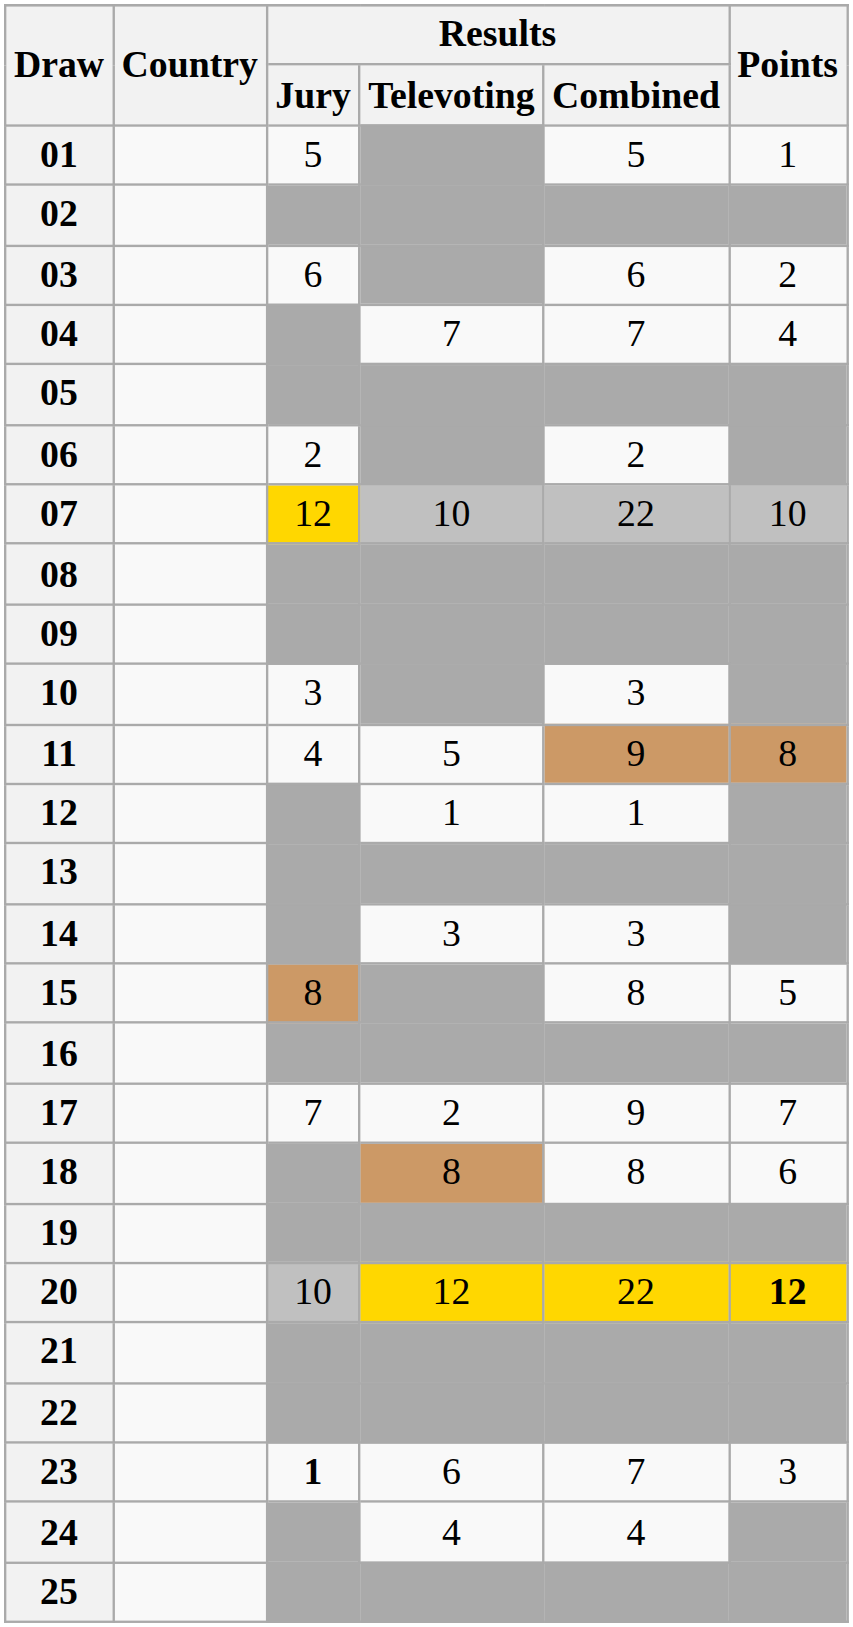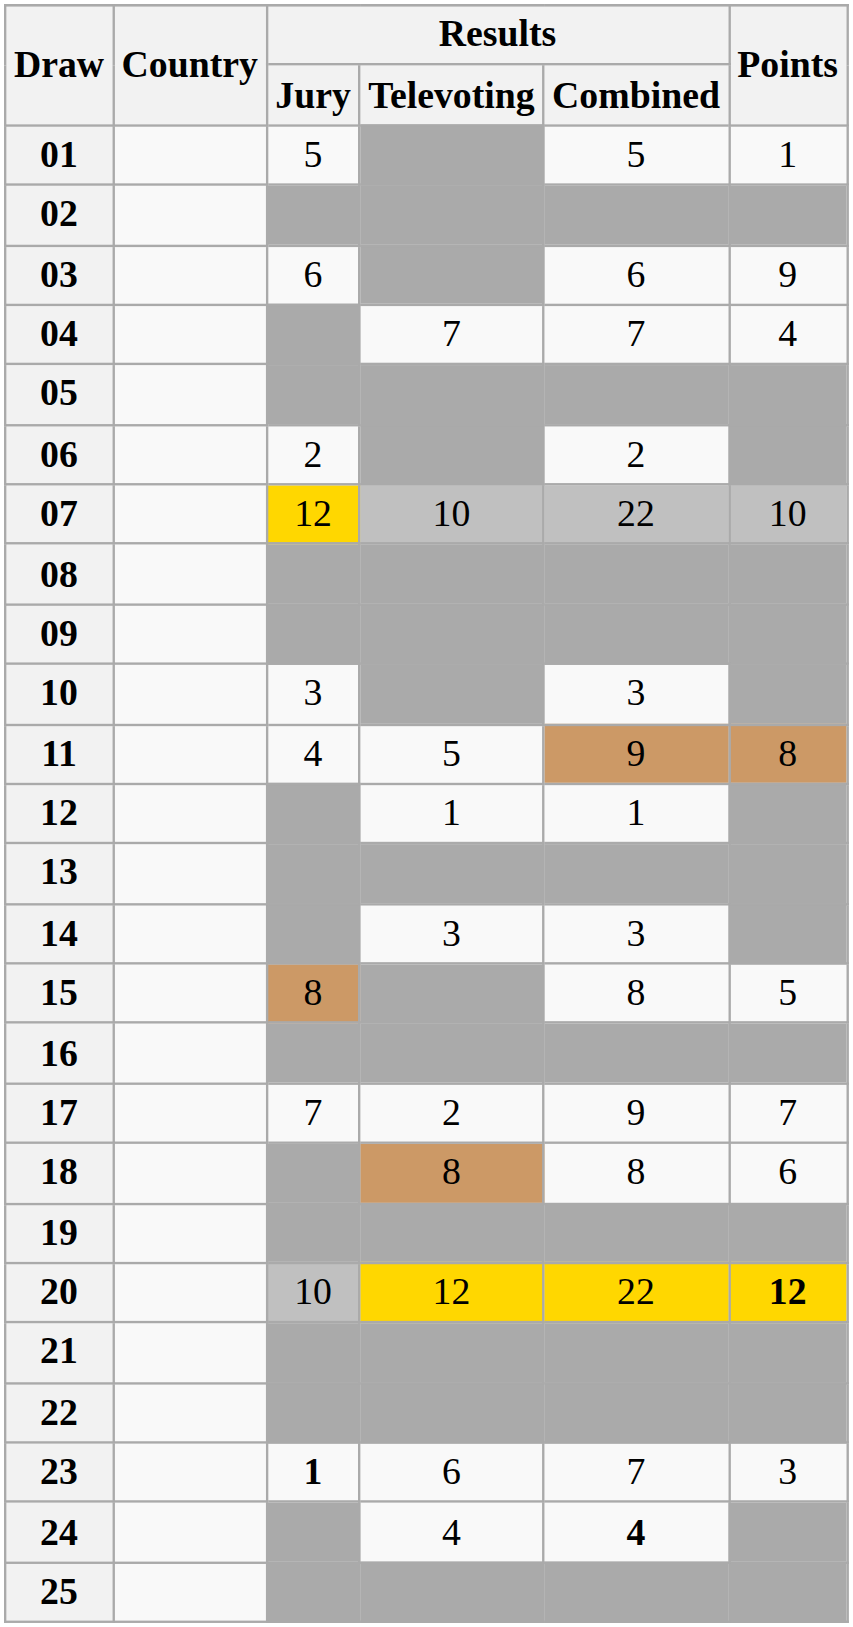 <table class="sortable wikitable collapsible plainrowheaders" style="text-align:center;">
 <tr>
 </tr>
 <tr>
 <th scope="col" rowspan="2">Draw</th>
 <th scope="col" rowspan="2">Country</th>
 <th scope="col" colspan="3">Results</th>
 <th scope="col" rowspan="2">Points</th>
 </tr>
 <tr>
 <th scope="col">Jury</th>
 <th scope="col">Televoting</th>
 <th scope="col">Combined</th>
 </tr>
 <tr>
 <th scope="row" style="text-align:center;">01</th>
 <td style="text-align:left;"></td>
 <td>5</td>
 <td style="background:#AAAAAA;"></td>
 <td>5</td>
 <td>1</td>
 </tr>
 <tr>
 <th scope="row" style="text-align:center;">02</th>
 <td style="text-align:left;"></td>
 <td style="background:#AAAAAA;"></td>
 <td style="background:#AAAAAA;"></td>
 <td style="background:#AAAAAA;"></td>
 <td style="background:#AAAAAA;"></td>
 </tr>
 <tr>
 <th scope="row" style="text-align:center;">03</th>
 <td style="text-align:left;"></td>
 <td>6</td>
 <td style="background:#AAAAAA;"></td>
 <td>6</td>
-<td>2</td>
+<td>9</td>
 </tr>
 <tr>
 <th scope="row" style="text-align:center;">04</th>
 <td style="text-align:left;"></td>
 <td style="background:#AAAAAA;"></td>
 <td>7</td>
 <td>7</td>
 <td>4</td>
 </tr>
 <tr>
 <th scope="row" style="text-align:center;">05</th>
 <td style="text-align:left;"></td>
 <td style="background:#AAAAAA;"></td>
 <td style="background:#AAAAAA;"></td>
 <td style="background:#AAAAAA;"></td>
 <td style="background:#AAAAAA;"></td>
 </tr>
 <tr>
 <th scope="row" style="text-align:center;">06</th>
 <td style="text-align:left;"></td>
 <td>2</td>
 <td style="background:#AAAAAA;"></td>
 <td>2</td>
 <td style="background:#AAAAAA;"></td>
 </tr>
 <tr>
 <th scope="row" style="text-align:center;">07</th>
 <td style="text-align:left;"></td>
 <td style="background:gold;">12</td>
 <td style="background:silver;">10</td>
 <td style="background:silver;">22</td>
 <td style="background:silver;">10</td>
 </tr>
 <tr>
 <th scope="row" style="text-align:center;">08</th>
 <td style="text-align:left;"></td>
 <td style="background:#AAAAAA;"></td>
 <td style="background:#AAAAAA;"></td>
 <td style="background:#AAAAAA;"></td>
 <td style="background:#AAAAAA;"></td>
 </tr>
 <tr>
 <th scope="row" style="text-align:center;">09</th>
 <td style="text-align:left;"></td>
 <td style="background:#AAAAAA;"></td>
 <td style="background:#AAAAAA;"></td>
 <td style="background:#AAAAAA;"></td>
 <td style="background:#AAAAAA;"></td>
 </tr>
 <tr>
 <th scope="row" style="text-align:center;">10</th>
 <td style="text-align:left;"></td>
 <td>3</td>
 <td style="background:#AAAAAA;"></td>
 <td>3</td>
 <td style="background:#AAAAAA;"></td>
 </tr>
 <tr>
 <th scope="row" style="text-align:center;">11</th>
 <td style="text-align:left;"></td>
 <td>4</td>
 <td>5</td>
 <td style="background:#CC9966;">9</td>
 <td style="background:#CC9966;">8</td>
 </tr>
 <tr>
 <th scope="row" style="text-align:center;">12</th>
 <td style="text-align:left;"></td>
 <td style="background:#AAAAAA;"></td>
 <td>1</td>
 <td>1</td>
 <td style="background:#AAAAAA;"></td>
 </tr>
 <tr>
 <th scope="row" style="text-align:center;">13</th>
 <td style="text-align:left;"></td>
 <td style="background:#AAAAAA;"></td>
 <td style="background:#AAAAAA;"></td>
 <td style="background:#AAAAAA;"></td>
 <td style="background:#AAAAAA;"></td>
 </tr>
 <tr>
 <th scope="row" style="text-align:center;">14</th>
 <td style="text-align:left;"></td>
 <td style="background:#AAAAAA;"></td>
 <td>3</td>
 <td>3</td>
 <td style="background:#AAAAAA;"></td>
 </tr>
 <tr>
 <th scope="row" style="text-align:center;">15</th>
 <td style="text-align:left;"></td>
 <td style="background:#CC9966;">8</td>
 <td style="background:#AAAAAA;"></td>
 <td>8</td>
 <td>5</td>
 </tr>
 <tr class="sortbottom">
 <th scope="row" style="text-align:center;">16</th>
 <td style="text-align:left;"></td>
 <td style="background:#AAAAAA;"></td>
 <td style="background:#AAAAAA;"></td>
 <td style="background:#AAAAAA;"></td>
 <td style="background:#AAAAAA;"></td>
 </tr>
 <tr>
 <th scope="row" style="text-align:center;">17</th>
 <td style="text-align:left;"></td>
 <td>7</td>
 <td>2</td>
 <td>9</td>
 <td>7</td>
 </tr>
 <tr>
 <th scope="row" style="text-align:center;">18</th>
 <td style="text-align:left;"></td>
 <td style="background:#AAAAAA;"></td>
 <td style="background:#CC9966;">8</td>
 <td>8</td>
 <td>6</td>
 </tr>
 <tr>
 <th scope="row" style="text-align:center;">19</th>
 <td style="text-align:left;"></td>
 <td style="background:#AAAAAA;"></td>
 <td style="background:#AAAAAA;"></td>
 <td style="background:#AAAAAA;"></td>
 <td style="background:#AAAAAA;"></td>
 </tr>
 <tr>
 <th scope="row" style="text-align:center;">20</th>
 <td style="text-align:left;"></td>
 <td style="background:silver;">10</td>
 <td style="background:gold;">12</td>
 <td style="background:gold;">22</td>
 <td style="background:gold;"><strong>12</strong></td>
 </tr>
 <tr>
 <th scope="row" style="text-align:center;">21</th>
 <td style="text-align:left;"></td>
 <td style="background:#AAAAAA;"></td>
 <td style="background:#AAAAAA;"></td>
 <td style="background:#AAAAAA;"></td>
 <td style="background:#AAAAAA;"></td>
 </tr>
 <tr>
 <th scope="row" style="text-align:center;">22</th>
 <td style="text-align:left;"></td>
 <td style="background:#AAAAAA;"></td>
 <td style="background:#AAAAAA;"></td>
 <td style="background:#AAAAAA;"></td>
 <td style="background:#AAAAAA;"></td>
 </tr>
 <tr>
 <th scope="row" style="text-align:center;">23</th>
 <td style="text-align:left;"></td>
 <td><strong>1</strong></td>
 <td>6</td>
 <td>7</td>
 <td>3</td>
 </tr>
 <tr>
 <th scope="row" style="text-align:center;">24</th>
 <td style="text-align:left;"></td>
 <td style="background:#AAAAAA;"></td>
 <td>4</td>
-<td>4</td>
+<td><strong>4</strong></td>
 <td style="background:#AAAAAA;"></td>
 </tr>
 <tr>
 <th scope="row" style="text-align:center;">25</th>
 <td style="text-align:left;"></td>
 <td style="background:#AAAAAA;"></td>
 <td style="background:#AAAAAA;"></td>
 <td style="background:#AAAAAA;"></td>
 <td style="background:#AAAAAA;"></td>
 </tr>
 </table>
